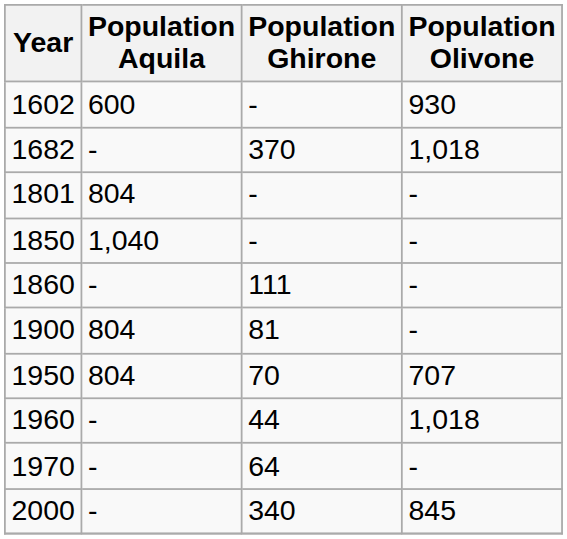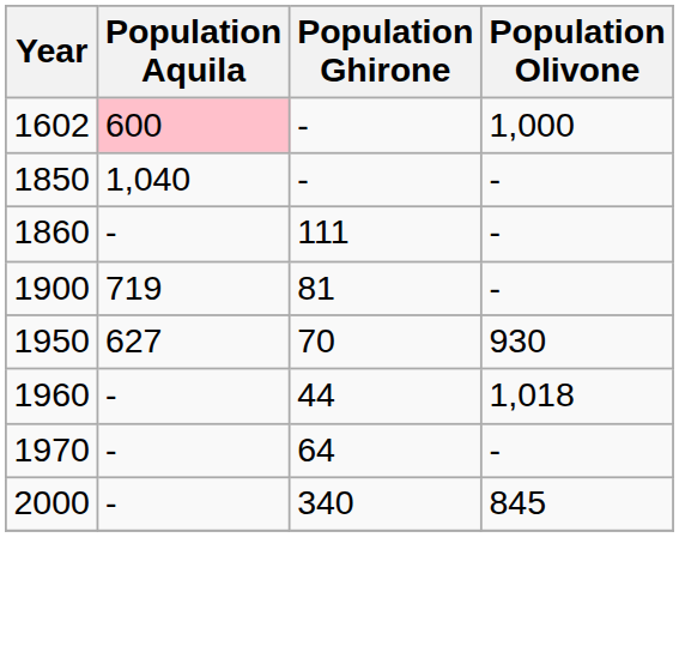 <table class="wikitable">
 <tr>
 <th>Year</th>
 <th>Population <br>Aquila</th>
 <th>Population <br>Ghirone</th>
 <th>Population <br>Olivone</th>
 </tr>
 <tr>
 <td>1602</td>
-<td>600</td>
+<td style="background: pink;">600</td>
 <td>-</td>
-<td>930</td>
-</tr>
-<tr>
-<td>1682</td>
-<td>-</td>
-<td>370</td>
-<td>1,018</td>
-</tr>
-<tr>
-<td>1801</td>
-<td>804</td>
-<td>-</td>
-<td>-</td>
+<td>1,000</td>
 </tr>
 <tr>
 <td>1850</td>
 <td>1,040</td>
 <td>-</td>
 <td>-</td>
 </tr>
 <tr>
 <td>1860</td>
 <td>-</td>
 <td>111</td>
 <td>-</td>
 </tr>
 <tr>
 <td>1900</td>
-<td>804</td>
+<td>719</td>
 <td>81</td>
 <td>-</td>
 </tr>
 <tr>
 <td>1950</td>
-<td>804</td>
+<td>627</td>
 <td>70</td>
-<td>707</td>
+<td>930</td>
 </tr>
 <tr>
 <td>1960</td>
 <td>-</td>
 <td>44</td>
 <td>1,018</td>
 </tr>
 <tr>
 <td>1970</td>
 <td>-</td>
 <td>64</td>
 <td>-</td>
 </tr>
 <tr>
 <td>2000</td>
 <td>-</td>
 <td>340 </td>
 <td>845</td>
 </tr>
 <tr>
 </tr>
 </table>
